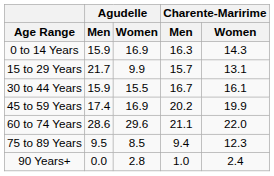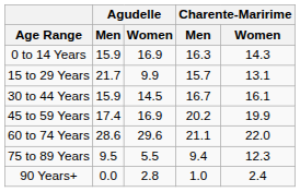 <table class="wikitable" style="text-align:center;">
 <tr>
 <th></th>
 <th colspan=2>Agudelle</th>
 <th colspan=2>Charente-Maririme</th>
 </tr>
 <tr>
 <th>Age Range</th>
 <th>Men</th>
 <th>Women</th>
 <th>Men</th>
 <th>Women</th>
 </tr>
 <tr>
 <td>0 to 14 Years</td>
 <td>15.9</td>
 <td>16.9</td>
 <td>16.3</td>
 <td>14.3</td>
 </tr>
 <tr>
 <td>15 to 29 Years</td>
 <td>21.7</td>
 <td>9.9</td>
 <td>15.7</td>
 <td>13.1</td>
 </tr>
 <tr>
 <td>30 to 44 Years</td>
 <td>15.9</td>
-<td>15.5</td>
+<td>14.5</td>
 <td>16.7</td>
 <td>16.1</td>
 </tr>
 <tr>
 <td>45 to 59 Years</td>
 <td>17.4</td>
 <td>16.9</td>
 <td>20.2</td>
 <td>19.9</td>
 </tr>
 <tr>
 <td>60 to 74 Years</td>
 <td>28.6</td>
 <td>29.6</td>
 <td>21.1</td>
 <td>22.0</td>
 </tr>
 <tr>
 <td>75 to 89 Years</td>
 <td>9.5</td>
-<td>8.5</td>
+<td>5.5</td>
 <td>9.4</td>
 <td>12.3</td>
 </tr>
 <tr>
 <td>90 Years+</td>
 <td>0.0</td>
 <td>2.8</td>
 <td>1.0</td>
 <td>2.4</td>
 </tr>
 </table>
